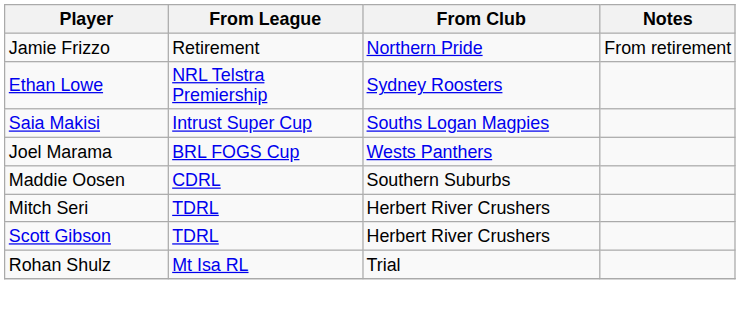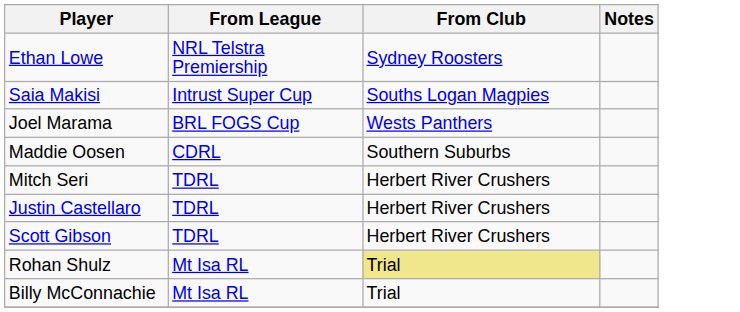 <table class="wikitable" style="font-size:90%">
 <tr bgcolor="#efefef">
 <th width="125 ">Player</th>
 <th width="150 ">From League</th>
 <th width="185 ">From Club</th>
 <th width=" ">Notes</th>
-</tr>
-<tr>
-<td>Jamie Frizzo</td>
-<td>Retirement</td>
-<td> <a href='#'>Northern Pride</a></td>
-<td>From retirement</td>
 </tr>
 <tr>
 <td><a href='#'>Ethan Lowe</a></td>
 <td><a href='#'>NRL Telstra Premiership</a></td>
 <td> <a href='#'>Sydney Roosters</a></td>
 <td></td>
 </tr>
 <tr>
 <td><a href='#'>Saia Makisi</a></td>
 <td><a href='#'>Intrust Super Cup</a></td>
 <td>  <a href='#'>Souths Logan Magpies</a></td>
 <td></td>
 </tr>
 <tr>
 <td>Joel Marama</td>
 <td><a href='#'>BRL FOGS Cup</a></td>
 <td> <a href='#'>Wests Panthers</a></td>
 <td></td>
 </tr>
 <tr>
 <td>Maddie Oosen</td>
 <td><a href='#'>CDRL</a></td>
 <td> Southern Suburbs</td>
 <td></td>
 </tr>
 <tr>
 <td>Mitch Seri</td>
 <td><a href='#'>TDRL</a></td>
 <td>Herbert River Crushers</td>
 <td></td>
 </tr>
 <tr>
+<td><a href='#'>Justin Castellaro</a></td>
+<td><a href='#'>TDRL</a></td>
+<td>Herbert River Crushers</td>
+<td></td>
+</tr>
+<tr>
 <td><a href='#'>Scott Gibson</a></td>
 <td><a href='#'>TDRL</a></td>
 <td>Herbert River Crushers</td>
 <td></td>
 </tr>
 <tr>
 <td>Rohan Shulz</td>
 <td><a href='#'>Mt Isa RL</a></td>
+<td style="background: khaki;">Trial</td>
+<td></td>
+</tr>
+<tr>
+<td>Billy McConnachie</td>
+<td><a href='#'>Mt Isa RL</a></td>
 <td>Trial</td>
 <td></td>
 </tr>
 <tr>
 </tr>
 </table>
